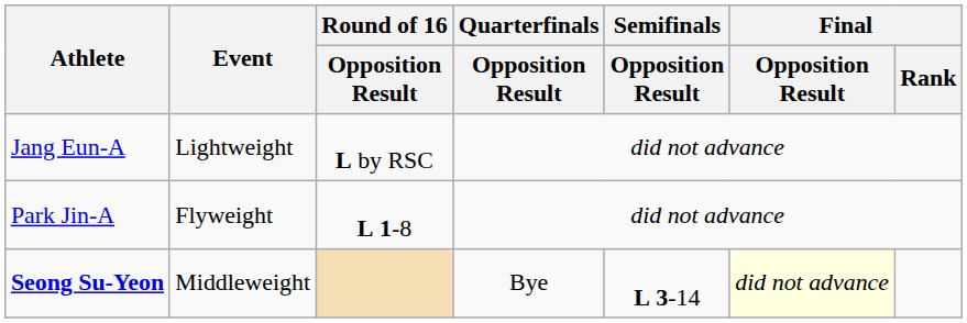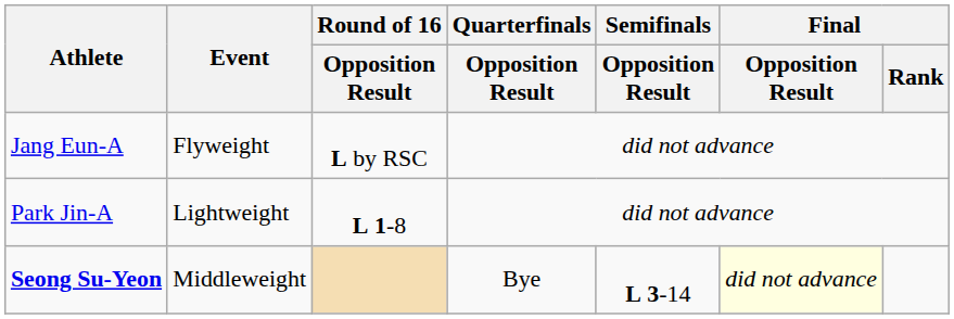 <table class="wikitable" style="font-size:90%; text-align:center;">
 <tr>
 <th rowspan="2">Athlete</th>
 <th rowspan="2">Event</th>
 <th>Round of 16</th>
 <th>Quarterfinals</th>
 <th>Semifinals</th>
 <th colspan="2">Final</th>
 </tr>
 <tr>
 <th>Opposition<br>Result</th>
 <th>Opposition<br>Result</th>
 <th>Opposition<br>Result</th>
 <th>Opposition<br>Result</th>
 <th>Rank</th>
 </tr>
 <tr>
 <td align=left><a href='#'>Jang Eun-A</a></td>
-<td align=left>Lightweight</td>
+<td align=left>Flyweight</td>
 <td> <br> <strong>L</strong> by RSC</td>
 <td colspan=4><em>did not advance</em></td>
 </tr>
 <tr>
 <td align=left><a href='#'>Park Jin-A</a></td>
-<td align=left>Flyweight</td>
+<td align=left>Lightweight</td>
 <td> <br> <strong>L</strong> <strong>1</strong>-8</td>
 <td colspan=4><em>did not advance</em></td>
 </tr>
 <tr>
 <td align=left><strong><a href='#'>Seong Su-Yeon</a></strong></td>
 <td align=left>Middleweight</td>
 <td colspan=1 bgcolor=wheat></td>
 <td>Bye</td>
 <td> <br> <strong>L</strong> <strong>3</strong>-14</td>
 <td style="background: lightyellow;"><em>did not advance</em></td>
 <td></td>
 </tr>
 </table>
